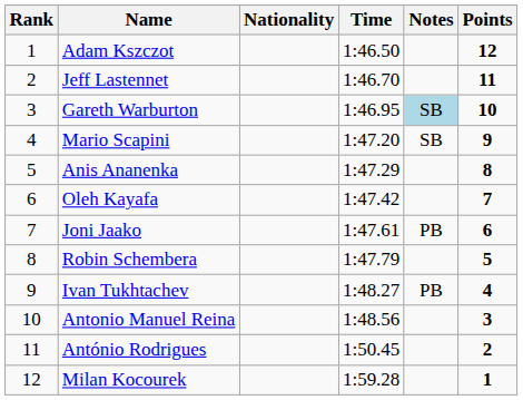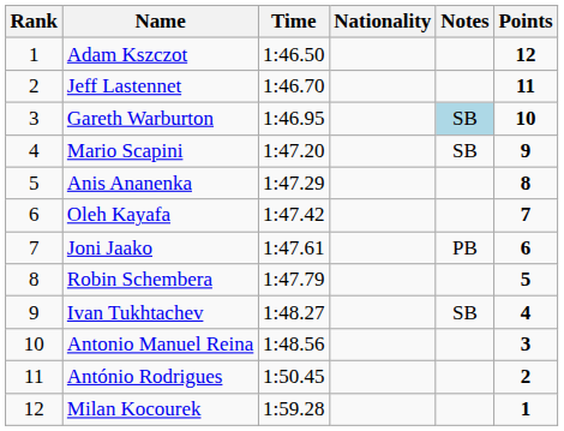 <table class="wikitable sortable" style="text-align:center">
 <tr>
 <th>Rank</th>
 <th>Name</th>
+<th>Time</th>
 <th>Nationality</th>
-<th>Time</th>
 <th>Notes</th>
 <th>Points</th>
 </tr>
 <tr>
 <td>1</td>
 <td align=left><a href='#'>Adam Kszczot</a></td>
+<td>1:46.50</td>
 <td align=left></td>
-<td>1:46.50</td>
 <td></td>
 <td><strong>12</strong></td>
 </tr>
 <tr>
 <td>2</td>
 <td align=left><a href='#'>Jeff Lastennet</a></td>
+<td>1:46.70</td>
 <td align=left></td>
-<td>1:46.70</td>
 <td></td>
 <td><strong>11</strong></td>
 </tr>
 <tr>
 <td>3</td>
 <td align=left><a href='#'>Gareth Warburton</a></td>
+<td>1:46.95</td>
 <td align=left></td>
-<td>1:46.95</td>
 <td style="background: lightblue;">SB</td>
 <td><strong>10</strong></td>
 </tr>
 <tr>
 <td>4</td>
 <td align=left><a href='#'>Mario Scapini</a></td>
+<td>1:47.20</td>
 <td align=left></td>
-<td>1:47.20</td>
 <td>SB</td>
 <td><strong>9</strong></td>
 </tr>
 <tr>
 <td>5</td>
 <td align=left><a href='#'>Anis Ananenka</a></td>
+<td>1:47.29</td>
 <td align=left></td>
-<td>1:47.29</td>
 <td></td>
 <td><strong>8</strong></td>
 </tr>
 <tr>
 <td>6</td>
 <td align=left><a href='#'>Oleh Kayafa</a></td>
+<td>1:47.42</td>
 <td align=left></td>
-<td>1:47.42</td>
 <td></td>
 <td><strong>7</strong></td>
 </tr>
 <tr>
 <td>7</td>
 <td align=left><a href='#'>Joni Jaako</a></td>
+<td>1:47.61</td>
 <td align=left></td>
-<td>1:47.61</td>
 <td>PB</td>
 <td><strong>6</strong></td>
 </tr>
 <tr>
 <td>8</td>
 <td align=left><a href='#'>Robin Schembera</a></td>
+<td>1:47.79</td>
 <td align=left></td>
-<td>1:47.79</td>
 <td></td>
 <td><strong>5</strong></td>
 </tr>
 <tr>
 <td>9</td>
 <td align=left><a href='#'>Ivan Tukhtachev</a></td>
+<td>1:48.27</td>
 <td align=left></td>
-<td>1:48.27</td>
-<td>PB</td>
+<td>SB</td>
 <td><strong>4</strong></td>
 </tr>
 <tr>
 <td>10</td>
 <td align=left><a href='#'>Antonio Manuel Reina</a></td>
+<td>1:48.56</td>
 <td align=left></td>
-<td>1:48.56</td>
 <td></td>
 <td><strong>3</strong></td>
 </tr>
 <tr>
 <td>11</td>
 <td align=left><a href='#'>António Rodrigues</a></td>
+<td>1:50.45</td>
 <td align=left></td>
-<td>1:50.45</td>
 <td></td>
 <td><strong>2</strong></td>
 </tr>
 <tr>
 <td>12</td>
 <td align=left><a href='#'>Milan Kocourek</a></td>
+<td>1:59.28</td>
 <td align=left></td>
-<td>1:59.28</td>
 <td></td>
 <td><strong>1</strong></td>
 </tr>
 </table>
